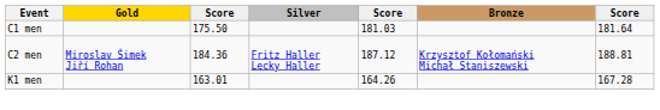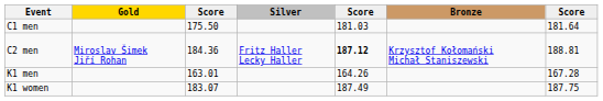 <table class="wikitable" width=100%>
 <tr>
 <th>Event</th>
 <td align=center bgcolor="gold"><strong>Gold</strong></td>
 <td align=center bgcolor="EFEFEF"><strong>Score</strong></td>
 <td align=center bgcolor="silver"><strong>Silver</strong></td>
 <td align=center bgcolor="EFEFEF"><strong>Score</strong></td>
 <td align=center bgcolor="CC9966"><strong>Bronze</strong></td>
 <td align=center bgcolor="EFEFEF"><strong>Score</strong></td>
 </tr>
 <tr>
 <td>C1 men</td>
 <td></td>
 <td>175.50</td>
 <td></td>
 <td>181.03</td>
 <td></td>
 <td>181.64</td>
 </tr>
 <tr>
 <td>C2 men</td>
 <td><br><a href='#'>Miroslav Šimek</a><br><a href='#'>Jiří Rohan</a></td>
 <td>184.36</td>
 <td><br><a href='#'>Fritz Haller</a><br><a href='#'>Lecky Haller</a></td>
-<td>187.12</td>
+<td><strong>187.12</strong></td>
 <td><br><a href='#'>Krzysztof Kołomański</a><br><a href='#'>Michał Staniszewski</a></td>
 <td>188.81</td>
 </tr>
 <tr>
 <td>K1 men</td>
 <td></td>
 <td>163.01</td>
 <td></td>
 <td>164.26</td>
 <td></td>
 <td>167.28</td>
 </tr>
+<tr>
+<td>K1 women</td>
+<td></td>
+<td>183.07</td>
+<td></td>
+<td>187.49</td>
+<td></td>
+<td>187.75</td>
+</tr>
 </table>
